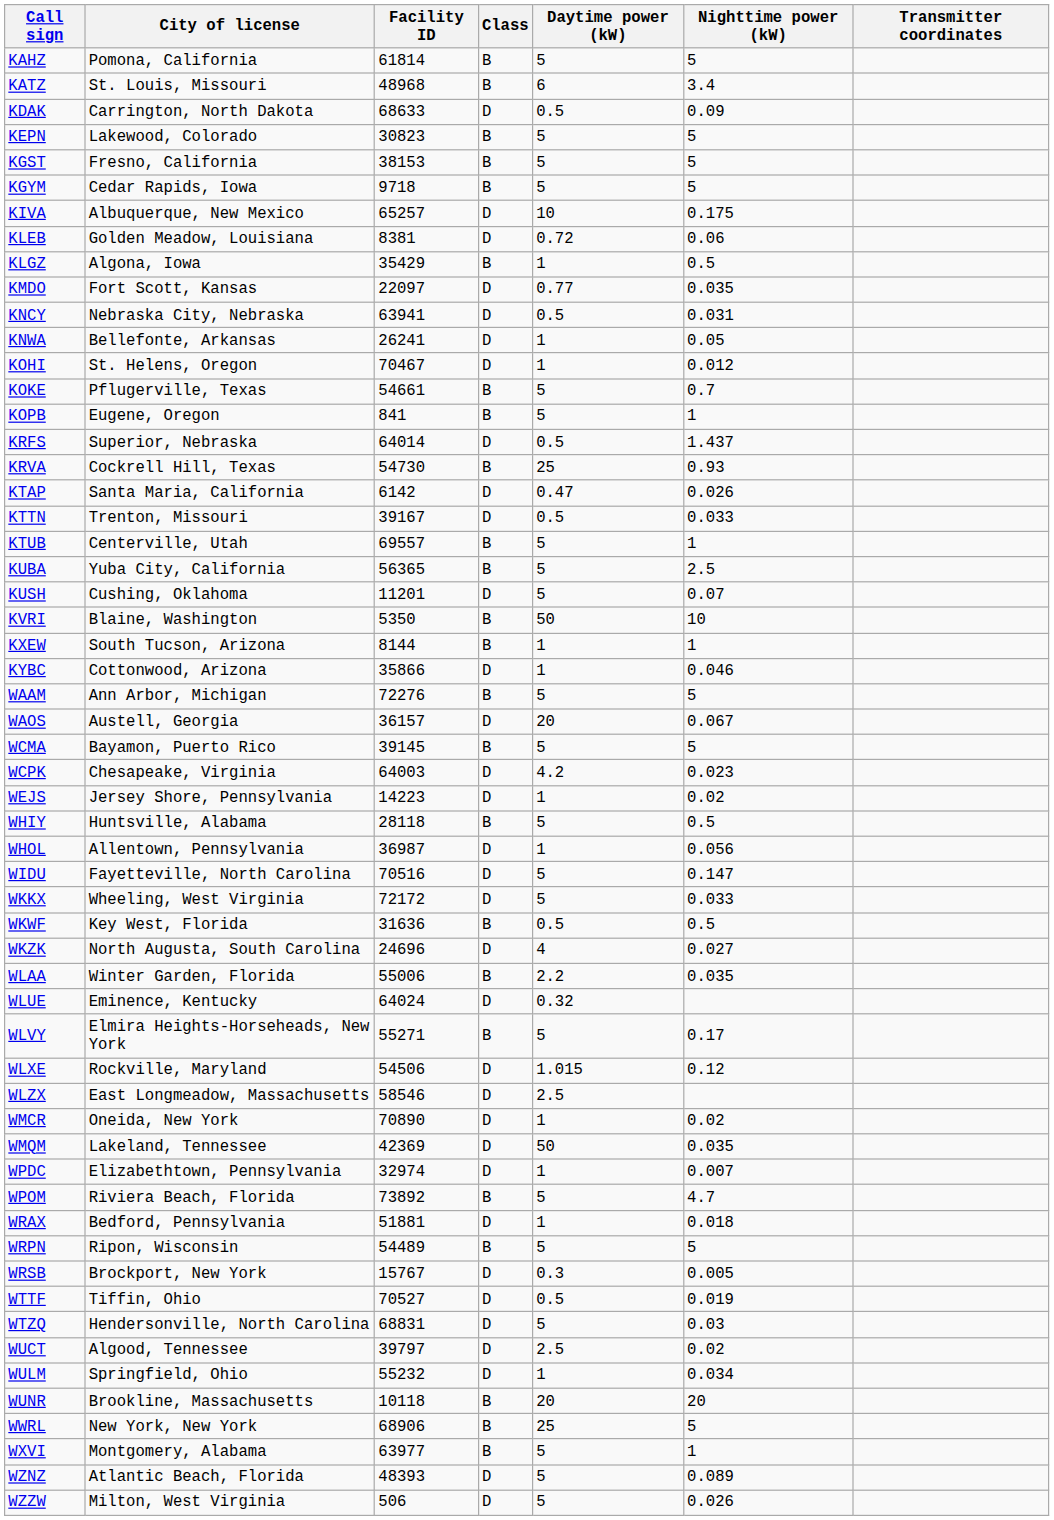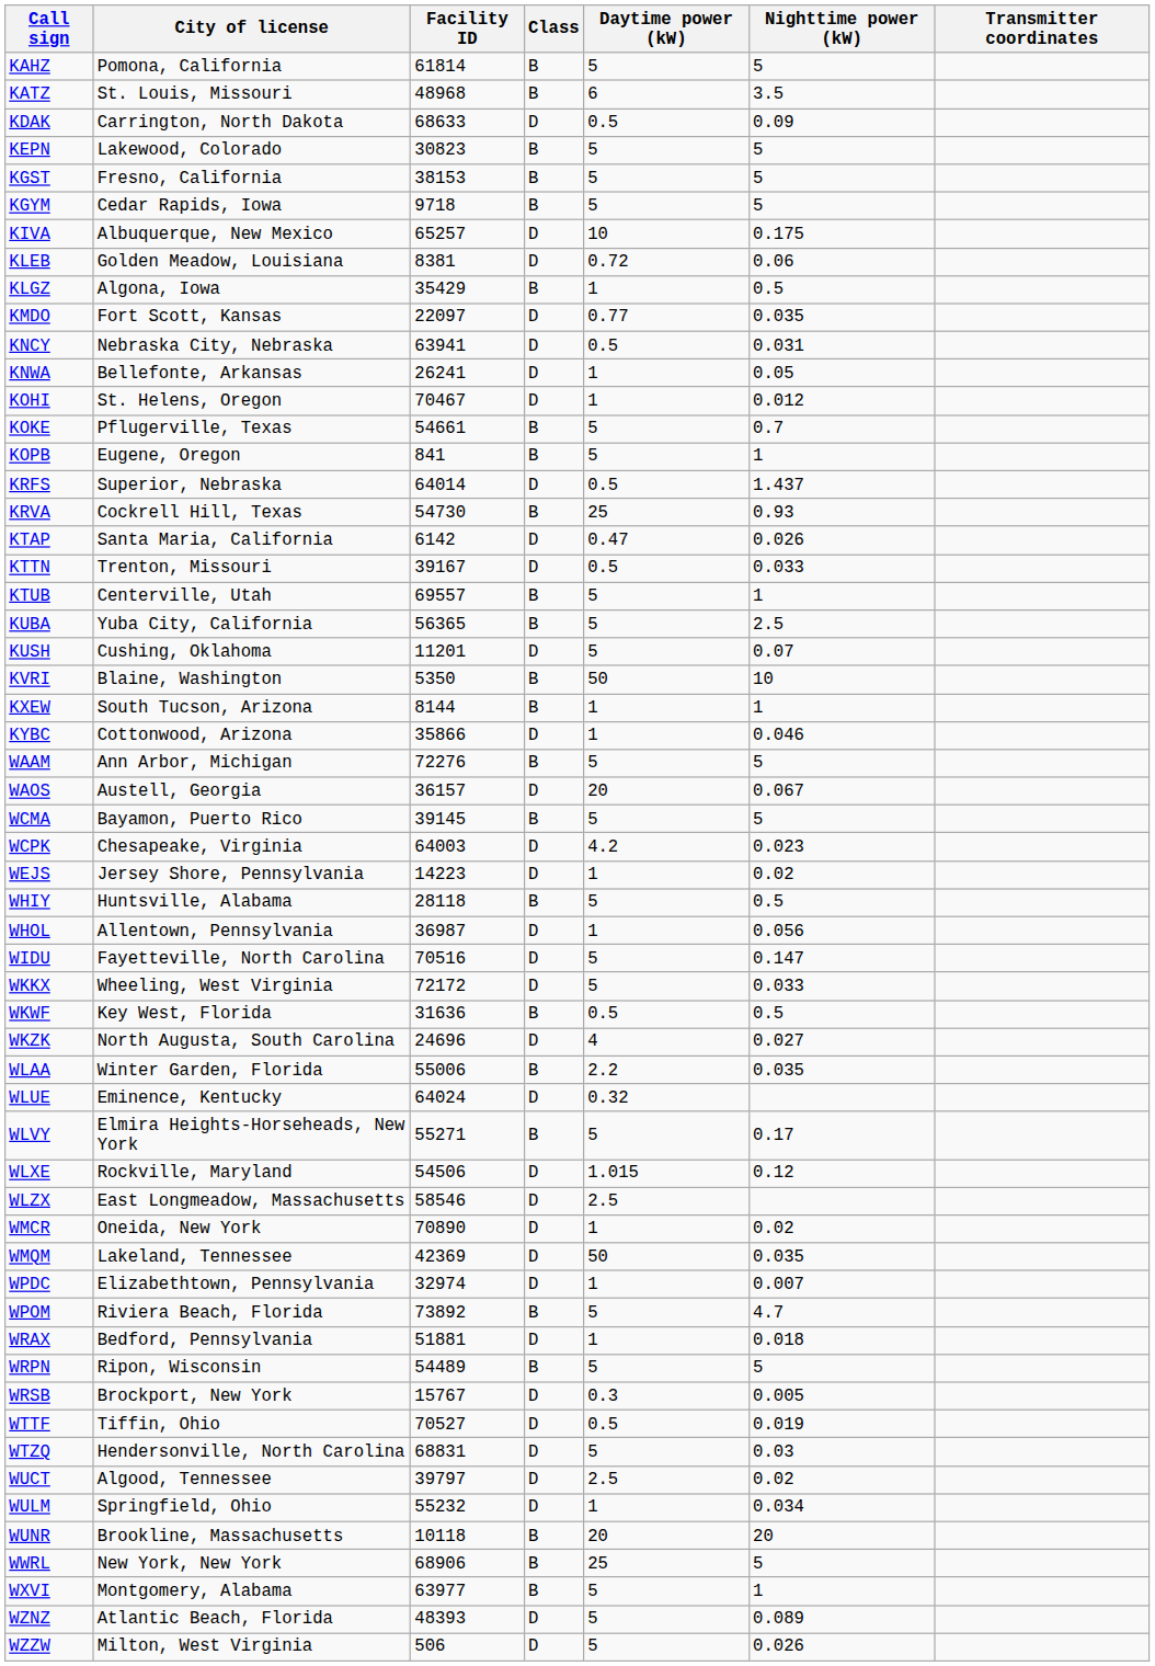 <table class="wikitable sortable">
 <tr>
 <th><a href='#'>Call sign</a></th>
 <th>City of license</th>
 <th>Facility ID</th>
 <th>Class</th>
 <th>Daytime power (kW)</th>
 <th>Nighttime power (kW)</th>
 <th>Transmitter coordinates</th>
 </tr>
 <tr>
 <td><a href='#'>KAHZ</a></td>
 <td>Pomona, California</td>
 <td>61814</td>
 <td>B</td>
 <td>5</td>
 <td>5</td>
 <td></td>
 </tr>
 <tr>
 <td><a href='#'>KATZ</a></td>
 <td>St. Louis, Missouri</td>
 <td>48968</td>
 <td>B</td>
 <td>6</td>
-<td>3.4</td>
+<td>3.5</td>
 <td></td>
 </tr>
 <tr>
 <td><a href='#'>KDAK</a></td>
 <td>Carrington, North Dakota</td>
 <td>68633</td>
 <td>D</td>
 <td>0.5</td>
 <td>0.09</td>
 <td></td>
 </tr>
 <tr>
 <td><a href='#'>KEPN</a></td>
 <td>Lakewood, Colorado</td>
 <td>30823</td>
 <td>B</td>
 <td>5</td>
 <td>5</td>
 <td></td>
 </tr>
 <tr>
 <td><a href='#'>KGST</a></td>
 <td>Fresno, California</td>
 <td>38153</td>
 <td>B</td>
 <td>5</td>
 <td>5</td>
 <td></td>
 </tr>
 <tr>
 <td><a href='#'>KGYM</a></td>
 <td>Cedar Rapids, Iowa</td>
 <td>9718</td>
 <td>B</td>
 <td>5</td>
 <td>5</td>
 <td></td>
 </tr>
 <tr>
 <td><a href='#'>KIVA</a></td>
 <td>Albuquerque, New Mexico</td>
 <td>65257</td>
 <td>D</td>
 <td>10</td>
 <td>0.175</td>
 <td></td>
 </tr>
 <tr>
 <td><a href='#'>KLEB</a></td>
 <td>Golden Meadow, Louisiana</td>
 <td>8381</td>
 <td>D</td>
 <td>0.72</td>
 <td>0.06</td>
 <td></td>
 </tr>
 <tr>
 <td><a href='#'>KLGZ</a></td>
 <td>Algona, Iowa</td>
 <td>35429</td>
 <td>B</td>
 <td>1</td>
 <td>0.5</td>
 <td></td>
 </tr>
 <tr>
 <td><a href='#'>KMDO</a></td>
 <td>Fort Scott, Kansas</td>
 <td>22097</td>
 <td>D</td>
 <td>0.77</td>
 <td>0.035</td>
 <td></td>
 </tr>
 <tr>
 <td><a href='#'>KNCY</a></td>
 <td>Nebraska City, Nebraska</td>
 <td>63941</td>
 <td>D</td>
 <td>0.5</td>
 <td>0.031</td>
 <td></td>
 </tr>
 <tr>
 <td><a href='#'>KNWA</a></td>
 <td>Bellefonte, Arkansas</td>
 <td>26241</td>
 <td>D</td>
 <td>1</td>
 <td>0.05</td>
 <td></td>
 </tr>
 <tr>
 <td><a href='#'>KOHI</a></td>
 <td>St. Helens, Oregon</td>
 <td>70467</td>
 <td>D</td>
 <td>1</td>
 <td>0.012</td>
 <td></td>
 </tr>
 <tr>
 <td><a href='#'>KOKE</a></td>
 <td>Pflugerville, Texas</td>
 <td>54661</td>
 <td>B</td>
 <td>5</td>
 <td>0.7</td>
 <td></td>
 </tr>
 <tr>
 <td><a href='#'>KOPB</a></td>
 <td>Eugene, Oregon</td>
 <td>841</td>
 <td>B</td>
 <td>5</td>
 <td>1</td>
 <td></td>
 </tr>
 <tr>
 <td><a href='#'>KRFS</a></td>
 <td>Superior, Nebraska</td>
 <td>64014</td>
 <td>D</td>
 <td>0.5</td>
 <td>1.437</td>
 <td></td>
 </tr>
 <tr>
 <td><a href='#'>KRVA</a></td>
 <td>Cockrell Hill, Texas</td>
 <td>54730</td>
 <td>B</td>
 <td>25</td>
 <td>0.93</td>
 <td></td>
 </tr>
 <tr>
 <td><a href='#'>KTAP</a></td>
 <td>Santa Maria, California</td>
 <td>6142</td>
 <td>D</td>
 <td>0.47</td>
 <td>0.026</td>
 <td></td>
 </tr>
 <tr>
 <td><a href='#'>KTTN</a></td>
 <td>Trenton, Missouri</td>
 <td>39167</td>
 <td>D</td>
 <td>0.5</td>
 <td>0.033</td>
 <td></td>
 </tr>
 <tr>
 <td><a href='#'>KTUB</a></td>
 <td>Centerville, Utah</td>
 <td>69557</td>
 <td>B</td>
 <td>5</td>
 <td>1</td>
 <td></td>
 </tr>
 <tr>
 <td><a href='#'>KUBA</a></td>
 <td>Yuba City, California</td>
 <td>56365</td>
 <td>B</td>
 <td>5</td>
 <td>2.5</td>
 <td></td>
 </tr>
 <tr>
 <td><a href='#'>KUSH</a></td>
 <td>Cushing, Oklahoma</td>
 <td>11201</td>
 <td>D</td>
 <td>5</td>
 <td>0.07</td>
 <td></td>
 </tr>
 <tr>
 <td><a href='#'>KVRI</a></td>
 <td>Blaine, Washington</td>
 <td>5350</td>
 <td>B</td>
 <td>50</td>
 <td>10</td>
 <td></td>
 </tr>
 <tr>
 <td><a href='#'>KXEW</a></td>
 <td>South Tucson, Arizona</td>
 <td>8144</td>
 <td>B</td>
 <td>1</td>
 <td>1</td>
 <td></td>
 </tr>
 <tr>
 <td><a href='#'>KYBC</a></td>
 <td>Cottonwood, Arizona</td>
 <td>35866</td>
 <td>D</td>
 <td>1</td>
 <td>0.046</td>
 <td></td>
 </tr>
 <tr>
 <td><a href='#'>WAAM</a></td>
 <td>Ann Arbor, Michigan</td>
 <td>72276</td>
 <td>B</td>
 <td>5</td>
 <td>5</td>
 <td></td>
 </tr>
 <tr>
 <td><a href='#'>WAOS</a></td>
 <td>Austell, Georgia</td>
 <td>36157</td>
 <td>D</td>
 <td>20</td>
 <td>0.067</td>
 <td></td>
 </tr>
 <tr>
 <td><a href='#'>WCMA</a></td>
 <td>Bayamon, Puerto Rico</td>
 <td>39145</td>
 <td>B</td>
 <td>5</td>
 <td>5</td>
 <td></td>
 </tr>
 <tr>
 <td><a href='#'>WCPK</a></td>
 <td>Chesapeake, Virginia</td>
 <td>64003</td>
 <td>D</td>
 <td>4.2</td>
 <td>0.023</td>
 <td></td>
 </tr>
 <tr>
 <td><a href='#'>WEJS</a></td>
 <td>Jersey Shore, Pennsylvania</td>
 <td>14223</td>
 <td>D</td>
 <td>1</td>
 <td>0.02</td>
 <td></td>
 </tr>
 <tr>
 <td><a href='#'>WHIY</a></td>
 <td>Huntsville, Alabama</td>
 <td>28118</td>
 <td>B</td>
 <td>5</td>
 <td>0.5</td>
 <td></td>
 </tr>
 <tr>
 <td><a href='#'>WHOL</a></td>
 <td>Allentown, Pennsylvania</td>
 <td>36987</td>
 <td>D</td>
 <td>1</td>
 <td>0.056</td>
 <td></td>
 </tr>
 <tr>
 <td><a href='#'>WIDU</a></td>
 <td>Fayetteville, North Carolina</td>
 <td>70516</td>
 <td>D</td>
 <td>5</td>
 <td>0.147</td>
 <td></td>
 </tr>
 <tr>
 <td><a href='#'>WKKX</a></td>
 <td>Wheeling, West Virginia</td>
 <td>72172</td>
 <td>D</td>
 <td>5</td>
 <td>0.033</td>
 <td></td>
 </tr>
 <tr>
 <td><a href='#'>WKWF</a></td>
 <td>Key West, Florida</td>
 <td>31636</td>
 <td>B</td>
 <td>0.5</td>
 <td>0.5</td>
 <td></td>
 </tr>
 <tr>
 <td><a href='#'>WKZK</a></td>
 <td>North Augusta, South Carolina</td>
 <td>24696</td>
 <td>D</td>
 <td>4</td>
 <td>0.027</td>
 <td></td>
 </tr>
 <tr>
 <td><a href='#'>WLAA</a></td>
 <td>Winter Garden, Florida</td>
 <td>55006</td>
 <td>B</td>
 <td>2.2</td>
 <td>0.035</td>
 <td></td>
 </tr>
 <tr>
 <td><a href='#'>WLUE</a></td>
 <td>Eminence, Kentucky</td>
 <td>64024</td>
 <td>D</td>
 <td>0.32</td>
 <td></td>
 <td></td>
 </tr>
 <tr>
 <td><a href='#'>WLVY</a></td>
 <td>Elmira Heights-Horseheads, New York</td>
 <td>55271</td>
 <td>B</td>
 <td>5</td>
 <td>0.17</td>
 <td></td>
 </tr>
 <tr>
 <td><a href='#'>WLXE</a></td>
 <td>Rockville, Maryland</td>
 <td>54506</td>
 <td>D</td>
 <td>1.015</td>
 <td>0.12</td>
 <td></td>
 </tr>
 <tr>
 <td><a href='#'>WLZX</a></td>
 <td>East Longmeadow, Massachusetts</td>
 <td>58546</td>
 <td>D</td>
 <td>2.5</td>
 <td></td>
 <td></td>
 </tr>
 <tr>
 <td><a href='#'>WMCR</a></td>
 <td>Oneida, New York</td>
 <td>70890</td>
 <td>D</td>
 <td>1</td>
 <td>0.02</td>
 <td></td>
 </tr>
 <tr>
 <td><a href='#'>WMQM</a></td>
 <td>Lakeland, Tennessee</td>
 <td>42369</td>
 <td>D</td>
 <td>50</td>
 <td>0.035</td>
 <td></td>
 </tr>
 <tr>
 <td><a href='#'>WPDC</a></td>
 <td>Elizabethtown, Pennsylvania</td>
 <td>32974</td>
 <td>D</td>
 <td>1</td>
 <td>0.007</td>
 <td></td>
 </tr>
 <tr>
 <td><a href='#'>WPOM</a></td>
 <td>Riviera Beach, Florida</td>
 <td>73892</td>
 <td>B</td>
 <td>5</td>
 <td>4.7</td>
 <td></td>
 </tr>
 <tr>
 <td><a href='#'>WRAX</a></td>
 <td>Bedford, Pennsylvania</td>
 <td>51881</td>
 <td>D</td>
 <td>1</td>
 <td>0.018</td>
 <td></td>
 </tr>
 <tr>
 <td><a href='#'>WRPN</a></td>
 <td>Ripon, Wisconsin</td>
 <td>54489</td>
 <td>B</td>
 <td>5</td>
 <td>5</td>
 <td></td>
 </tr>
 <tr>
 <td><a href='#'>WRSB</a></td>
 <td>Brockport, New York</td>
 <td>15767</td>
 <td>D</td>
 <td>0.3</td>
 <td>0.005</td>
 <td></td>
 </tr>
 <tr>
 <td><a href='#'>WTTF</a></td>
 <td>Tiffin, Ohio</td>
 <td>70527</td>
 <td>D</td>
 <td>0.5</td>
 <td>0.019</td>
 <td></td>
 </tr>
 <tr>
 <td><a href='#'>WTZQ</a></td>
 <td>Hendersonville, North Carolina</td>
 <td>68831</td>
 <td>D</td>
 <td>5</td>
 <td>0.03</td>
 <td></td>
 </tr>
 <tr>
 <td><a href='#'>WUCT</a></td>
 <td>Algood, Tennessee</td>
 <td>39797</td>
 <td>D</td>
 <td>2.5</td>
 <td>0.02</td>
 <td></td>
 </tr>
 <tr>
 <td><a href='#'>WULM</a></td>
 <td>Springfield, Ohio</td>
 <td>55232</td>
 <td>D</td>
 <td>1</td>
 <td>0.034</td>
 <td></td>
 </tr>
 <tr>
 <td><a href='#'>WUNR</a></td>
 <td>Brookline, Massachusetts</td>
 <td>10118</td>
 <td>B</td>
 <td>20</td>
 <td>20</td>
 <td></td>
 </tr>
 <tr>
 <td><a href='#'>WWRL</a></td>
 <td>New York, New York</td>
 <td>68906</td>
 <td>B</td>
 <td>25</td>
 <td>5</td>
 <td></td>
 </tr>
 <tr>
 <td><a href='#'>WXVI</a></td>
 <td>Montgomery, Alabama</td>
 <td>63977</td>
 <td>B</td>
 <td>5</td>
 <td>1</td>
 <td></td>
 </tr>
 <tr>
 <td><a href='#'>WZNZ</a></td>
 <td>Atlantic Beach, Florida</td>
 <td>48393</td>
 <td>D</td>
 <td>5</td>
 <td>0.089</td>
 <td></td>
 </tr>
 <tr>
 <td><a href='#'>WZZW</a></td>
 <td>Milton, West Virginia</td>
 <td>506</td>
 <td>D</td>
 <td>5</td>
 <td>0.026</td>
 <td></td>
 </tr>
 </table>
